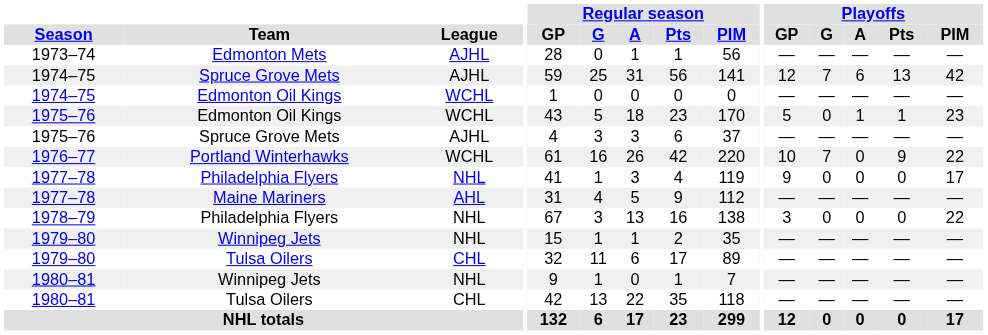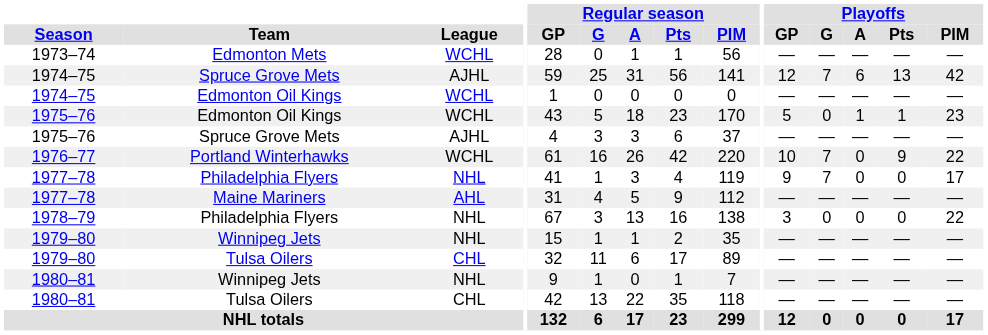 <table border="0" cellpadding="1" cellspacing="0" style="text-align:center; width:60em">
 <tr bgcolor="#e0e0e0">
 <th colspan="3" bgcolor="#ffffff"></th>
 <th rowspan="100" bgcolor="#ffffff"></th>
 <th colspan="5"><a href='#'>Regular season</a></th>
 <th rowspan="100" bgcolor="#ffffff"></th>
 <th colspan="5"><a href='#'>Playoffs</a></th>
 </tr>
 <tr bgcolor="#e0e0e0">
 <th><a href='#'>Season</a></th>
 <th>Team</th>
 <th>League</th>
 <th>GP</th>
 <th><a href='#'>G</a></th>
 <th><a href='#'>A</a></th>
 <th><a href='#'>Pts</a></th>
 <th><a href='#'>PIM</a></th>
 <th>GP</th>
 <th>G</th>
 <th>A</th>
 <th>Pts</th>
 <th>PIM</th>
 </tr>
 <tr>
 <td>1973–74</td>
 <td><a href='#'>Edmonton Mets</a></td>
-<td><a href='#'>AJHL</a></td>
+<td><a href='#'>WCHL</a></td>
 <td>28</td>
 <td>0</td>
 <td>1</td>
 <td>1</td>
 <td>56</td>
 <td>—</td>
 <td>—</td>
 <td>—</td>
 <td>—</td>
 <td>—</td>
 </tr>
 <tr bgcolor="#f0f0f0">
 <td>1974–75</td>
 <td><a href='#'>Spruce Grove Mets</a></td>
 <td>AJHL</td>
 <td>59</td>
 <td>25</td>
 <td>31</td>
 <td>56</td>
 <td>141</td>
 <td>12</td>
 <td>7</td>
 <td>6</td>
 <td>13</td>
 <td>42</td>
 </tr>
 <tr>
 <td><a href='#'>1974–75</a></td>
 <td><a href='#'>Edmonton Oil Kings</a></td>
 <td><a href='#'>WCHL</a></td>
 <td>1</td>
 <td>0</td>
 <td>0</td>
 <td>0</td>
 <td>0</td>
 <td>—</td>
 <td>—</td>
 <td>—</td>
 <td>—</td>
 <td>—</td>
 </tr>
 <tr bgcolor="#f0f0f0">
 <td><a href='#'>1975–76</a></td>
 <td>Edmonton Oil Kings</td>
 <td>WCHL</td>
 <td>43</td>
 <td>5</td>
 <td>18</td>
 <td>23</td>
 <td>170</td>
 <td>5</td>
 <td>0</td>
 <td>1</td>
 <td>1</td>
 <td>23</td>
 </tr>
 <tr>
 <td>1975–76</td>
 <td>Spruce Grove Mets</td>
 <td>AJHL</td>
 <td>4</td>
 <td>3</td>
 <td>3</td>
 <td>6</td>
 <td>37</td>
 <td>—</td>
 <td>—</td>
 <td>—</td>
 <td>—</td>
 <td>—</td>
 </tr>
 <tr bgcolor="#f0f0f0">
 <td><a href='#'>1976–77</a></td>
 <td><a href='#'>Portland Winterhawks</a></td>
 <td>WCHL</td>
 <td>61</td>
 <td>16</td>
 <td>26</td>
 <td>42</td>
 <td>220</td>
 <td>10</td>
 <td>7</td>
 <td>0</td>
 <td>9</td>
 <td>22</td>
 </tr>
 <tr>
 <td><a href='#'>1977–78</a></td>
 <td><a href='#'>Philadelphia Flyers</a></td>
 <td><a href='#'>NHL</a></td>
 <td>41</td>
 <td>1</td>
 <td>3</td>
 <td>4</td>
 <td>119</td>
 <td>9</td>
-<td>0</td>
+<td>7</td>
 <td>0</td>
 <td>0</td>
 <td>17</td>
 </tr>
 <tr bgcolor="#f0f0f0">
 <td><a href='#'>1977–78</a></td>
 <td><a href='#'>Maine Mariners</a></td>
 <td><a href='#'>AHL</a></td>
 <td>31</td>
 <td>4</td>
 <td>5</td>
 <td>9</td>
 <td>112</td>
 <td>—</td>
 <td>—</td>
 <td>—</td>
 <td>—</td>
 <td>—</td>
 </tr>
 <tr>
 <td><a href='#'>1978–79</a></td>
 <td>Philadelphia Flyers</td>
 <td>NHL</td>
 <td>67</td>
 <td>3</td>
 <td>13</td>
 <td>16</td>
 <td>138</td>
 <td>3</td>
 <td>0</td>
 <td>0</td>
 <td>0</td>
 <td>22</td>
 </tr>
 <tr bgcolor="#f0f0f0">
 <td><a href='#'>1979–80</a></td>
 <td><a href='#'>Winnipeg Jets</a></td>
 <td>NHL</td>
 <td>15</td>
 <td>1</td>
 <td>1</td>
 <td>2</td>
 <td>35</td>
 <td>—</td>
 <td>—</td>
 <td>—</td>
 <td>—</td>
 <td>—</td>
 </tr>
 <tr>
 <td><a href='#'>1979–80</a></td>
 <td><a href='#'>Tulsa Oilers</a></td>
 <td><a href='#'>CHL</a></td>
 <td>32</td>
 <td>11</td>
 <td>6</td>
 <td>17</td>
 <td>89</td>
 <td>—</td>
 <td>—</td>
 <td>—</td>
 <td>—</td>
 <td>—</td>
 </tr>
 <tr bgcolor="#f0f0f0">
 <td><a href='#'>1980–81</a></td>
 <td>Winnipeg Jets</td>
 <td>NHL</td>
 <td>9</td>
 <td>1</td>
 <td>0</td>
 <td>1</td>
 <td>7</td>
 <td>—</td>
 <td>—</td>
 <td>—</td>
 <td>—</td>
 <td>—</td>
 </tr>
 <tr>
 <td><a href='#'>1980–81</a></td>
 <td>Tulsa Oilers</td>
 <td>CHL</td>
 <td>42</td>
 <td>13</td>
 <td>22</td>
 <td>35</td>
 <td>118</td>
 <td>—</td>
 <td>—</td>
 <td>—</td>
 <td>—</td>
 <td>—</td>
 </tr>
 <tr bgcolor="#e0e0e0">
 <th colspan="3">NHL totals</th>
 <th>132</th>
 <th>6</th>
 <th>17</th>
 <th>23</th>
 <th>299</th>
 <th>12</th>
 <th>0</th>
 <th>0</th>
 <th>0</th>
 <th>17</th>
 </tr>
 </table>
